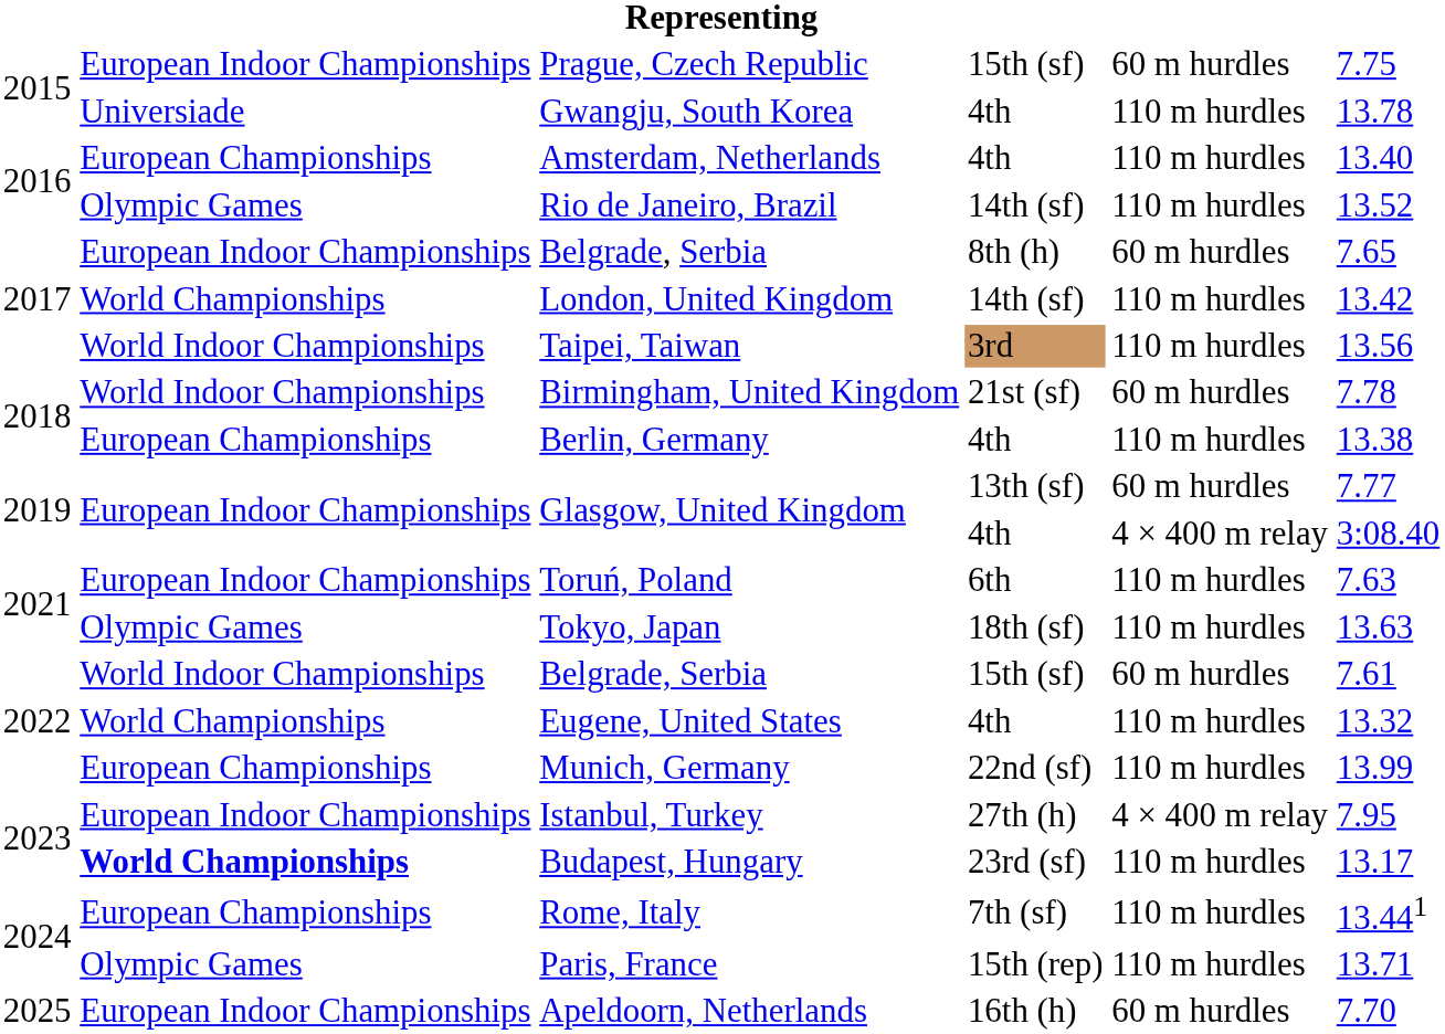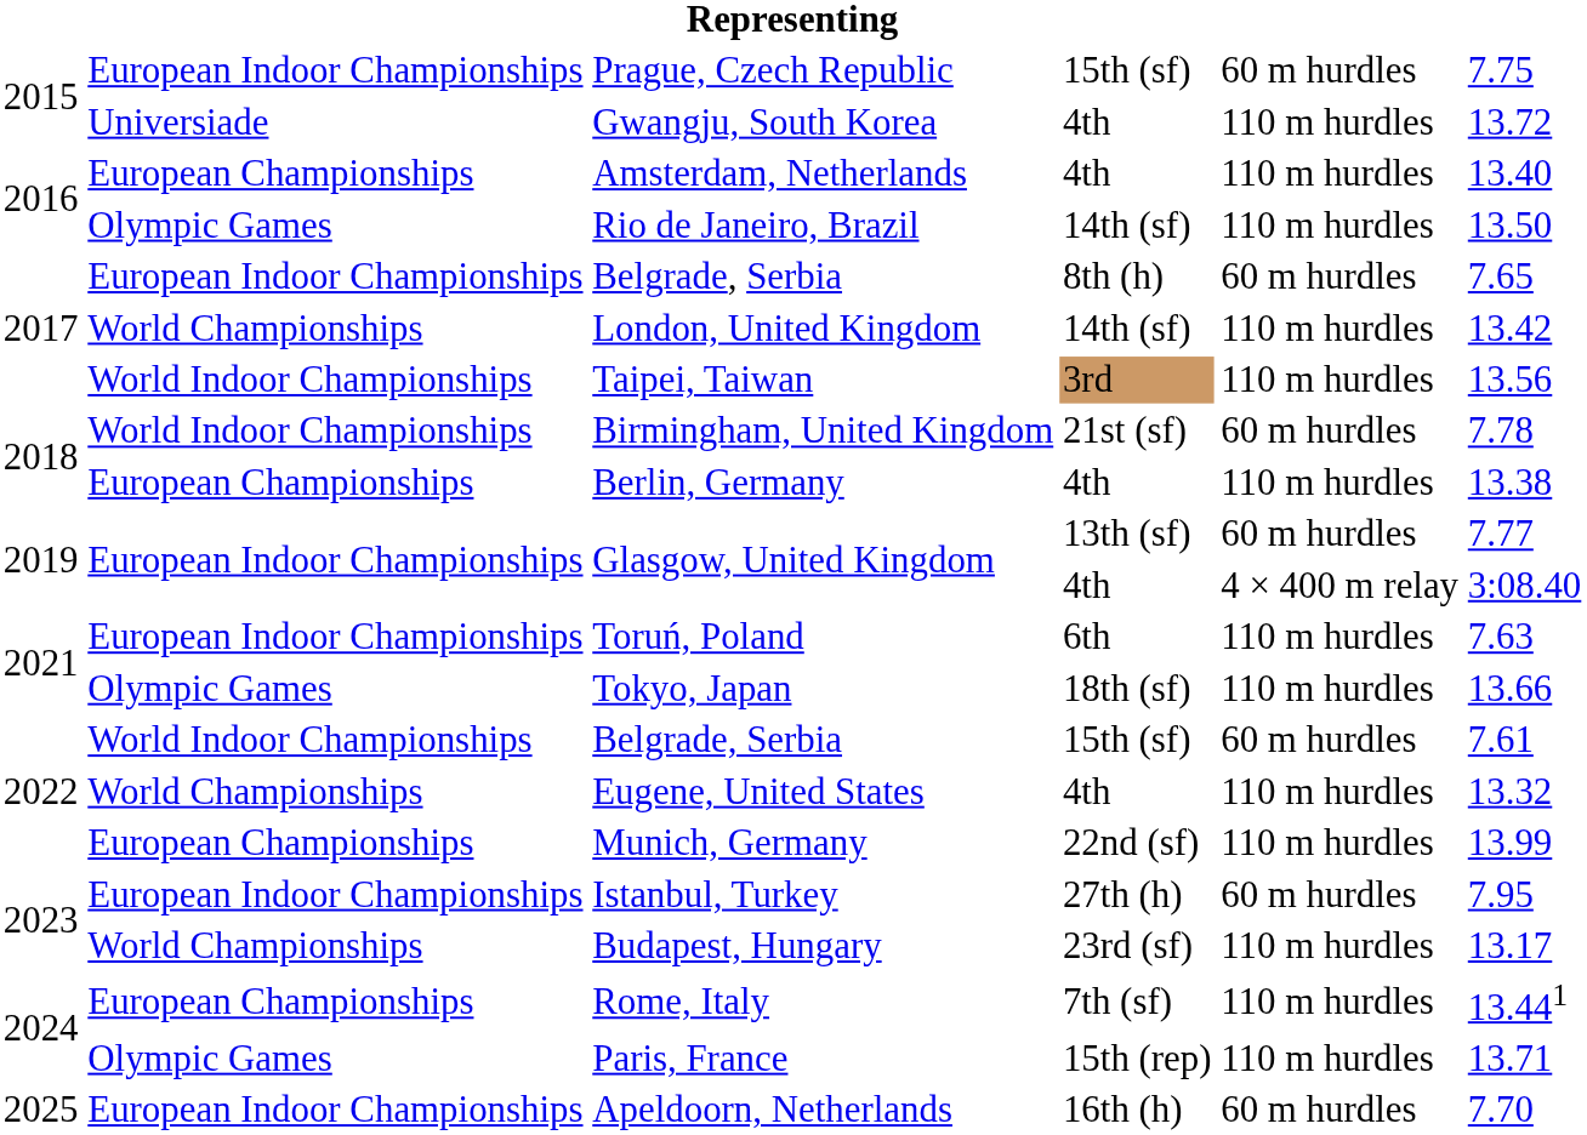 <table>
 <tr>
 <th colspan="6">Representing </th>
 </tr>
 <tr>
 <td rowspan=2>2015</td>
 <td><a href='#'>European Indoor Championships</a></td>
 <td><a href='#'>Prague, Czech Republic</a></td>
 <td>15th (sf)</td>
 <td>60 m hurdles</td>
 <td><a href='#'>7.75</a></td>
 </tr>
 <tr>
 <td><a href='#'>Universiade</a></td>
 <td><a href='#'>Gwangju, South Korea</a></td>
 <td>4th</td>
 <td>110 m hurdles</td>
-<td><a href='#'>13.78</a></td>
+<td><a href='#'>13.72</a></td>
 </tr>
 <tr>
 <td rowspan=2>2016</td>
 <td><a href='#'>European Championships</a></td>
 <td><a href='#'>Amsterdam, Netherlands</a></td>
 <td>4th</td>
 <td>110 m hurdles</td>
 <td><a href='#'>13.40</a></td>
 </tr>
 <tr>
 <td><a href='#'>Olympic Games</a></td>
 <td><a href='#'>Rio de Janeiro, Brazil</a></td>
 <td>14th (sf)</td>
 <td>110 m hurdles</td>
-<td><a href='#'>13.52</a></td>
+<td><a href='#'>13.50</a></td>
 </tr>
 <tr>
 <td rowspan=3>2017</td>
 <td><a href='#'>European Indoor Championships</a></td>
 <td><a href='#'>Belgrade</a>, <a href='#'>Serbia</a></td>
 <td>8th (h)</td>
 <td>60 m hurdles</td>
 <td><a href='#'>7.65</a></td>
 </tr>
 <tr>
 <td><a href='#'>World Championships</a></td>
 <td><a href='#'>London, United Kingdom</a></td>
 <td>14th (sf)</td>
 <td>110 m hurdles</td>
 <td><a href='#'>13.42</a></td>
 </tr>
 <tr>
 <td><a href='#'>World Indoor Championships</a></td>
 <td><a href='#'>Taipei, Taiwan</a></td>
 <td bgcolor=cc9966>3rd</td>
 <td>110 m hurdles</td>
 <td><a href='#'>13.56</a></td>
 </tr>
 <tr>
 <td rowspan=2>2018</td>
 <td><a href='#'>World Indoor Championships</a></td>
 <td><a href='#'>Birmingham, United Kingdom</a></td>
 <td>21st (sf)</td>
 <td>60 m hurdles</td>
 <td><a href='#'>7.78</a></td>
 </tr>
 <tr>
 <td><a href='#'>European Championships</a></td>
 <td><a href='#'>Berlin, Germany</a></td>
 <td>4th</td>
 <td>110 m hurdles</td>
 <td><a href='#'>13.38</a></td>
 </tr>
 <tr>
 <td rowspan=2>2019</td>
 <td rowspan=2><a href='#'>European Indoor Championships</a></td>
 <td rowspan=2><a href='#'>Glasgow, United Kingdom</a></td>
 <td>13th (sf)</td>
 <td>60 m hurdles</td>
 <td><a href='#'>7.77</a></td>
 </tr>
 <tr>
 <td>4th</td>
 <td>4 × 400 m relay</td>
 <td><a href='#'>3:08.40</a></td>
 </tr>
 <tr>
 <td rowspan=2>2021</td>
 <td><a href='#'>European Indoor Championships</a></td>
 <td><a href='#'>Toruń, Poland</a></td>
 <td>6th</td>
 <td>110 m hurdles</td>
 <td><a href='#'>7.63</a></td>
 </tr>
 <tr>
 <td><a href='#'>Olympic Games</a></td>
 <td><a href='#'>Tokyo, Japan</a></td>
 <td>18th (sf)</td>
 <td>110 m hurdles</td>
-<td><a href='#'>13.63</a></td>
+<td><a href='#'>13.66</a></td>
 </tr>
 <tr>
 <td rowspan=3>2022</td>
 <td><a href='#'>World Indoor Championships</a></td>
 <td><a href='#'>Belgrade, Serbia</a></td>
 <td>15th (sf)</td>
 <td>60 m hurdles</td>
 <td><a href='#'>7.61</a></td>
 </tr>
 <tr>
 <td><a href='#'>World Championships</a></td>
 <td><a href='#'>Eugene, United States</a></td>
 <td>4th</td>
 <td>110 m hurdles</td>
 <td><a href='#'>13.32</a></td>
 </tr>
 <tr>
 <td><a href='#'>European Championships</a></td>
 <td><a href='#'>Munich, Germany</a></td>
 <td>22nd (sf)</td>
 <td>110 m hurdles</td>
 <td><a href='#'>13.99</a></td>
 </tr>
 <tr>
 <td rowspan=2>2023</td>
 <td><a href='#'>European Indoor Championships</a></td>
 <td><a href='#'>Istanbul, Turkey</a></td>
 <td>27th (h)</td>
-<td>4 × 400 m relay</td>
+<td>60 m hurdles</td>
 <td><a href='#'>7.95</a></td>
 </tr>
 <tr>
-<td><strong><a href='#'>World Championships</a></strong></td>
+<td><a href='#'>World Championships</a></td>
 <td><a href='#'>Budapest, Hungary</a></td>
 <td>23rd (sf)</td>
 <td>110 m hurdles</td>
 <td><a href='#'>13.17</a></td>
 </tr>
 <tr>
 <td rowspan=2>2024</td>
 <td><a href='#'>European Championships</a></td>
 <td><a href='#'>Rome, Italy</a></td>
 <td>7th (sf)</td>
 <td>110 m hurdles</td>
 <td><a href='#'>13.44</a><sup>1</sup></td>
 </tr>
 <tr>
 <td><a href='#'>Olympic Games</a></td>
 <td><a href='#'>Paris, France</a></td>
 <td>15th (rep)</td>
 <td>110 m hurdles</td>
 <td><a href='#'>13.71</a></td>
 </tr>
 <tr>
 <td>2025</td>
 <td><a href='#'>European  Indoor Championships</a></td>
 <td><a href='#'>Apeldoorn, Netherlands</a></td>
 <td>16th (h)</td>
 <td>60 m hurdles</td>
 <td><a href='#'>7.70</a></td>
 </tr>
 </table>
